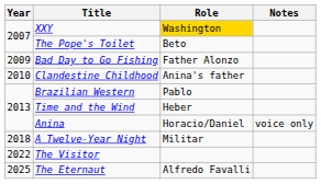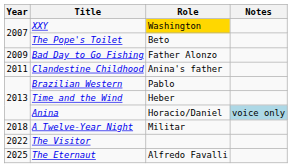 <table class="wikitable sortable">
 <tr>
 <th>Year</th>
 <th>Title</th>
 <th>Role</th>
 <th class="unsortable">Notes</th>
 </tr>
 <tr>
 <td rowspan=2>2007</td>
 <td><em><a href='#'>XXY</a></em></td>
 <td style="background: gold;">Washington</td>
 <td></td>
 </tr>
 <tr>
 <td><em><a href='#'>The Pope's Toilet</a></em></td>
 <td>Beto</td>
 <td></td>
 </tr>
 <tr>
 <td>2009</td>
 <td><em><a href='#'>Bad Day to Go Fishing</a></em></td>
 <td>Father Alonzo</td>
 <td></td>
 </tr>
 <tr>
-<td>2010</td>
+<td>2011</td>
 <td><em><a href='#'>Clandestine Childhood</a></em></td>
 <td>Anina's father</td>
 <td></td>
 </tr>
 <tr>
 <td rowspan=3>2013</td>
 <td><em><a href='#'>Brazilian Western</a></em></td>
 <td>Pablo</td>
 <td></td>
 </tr>
 <tr>
 <td><em><a href='#'>Time and the Wind</a></em></td>
 <td>Heber</td>
 <td></td>
 </tr>
 <tr>
 <td><em><a href='#'>Anina</a></em></td>
 <td>Horacio/Daniel</td>
-<td>voice only</td>
+<td style="background: lightblue;">voice only</td>
 </tr>
 <tr>
 <td>2018</td>
 <td><em><a href='#'>A Twelve-Year Night</a></em></td>
 <td>Militar</td>
 <td></td>
 </tr>
 <tr>
 <td>2022</td>
 <td><em><a href='#'>The Visitor</a></em></td>
 <td></td>
 <td></td>
 </tr>
 <tr>
 <td>2025</td>
 <td><em><a href='#'>The Eternaut</a></em></td>
 <td>Alfredo Favalli</td>
 <td></td>
 </tr>
 </table>
